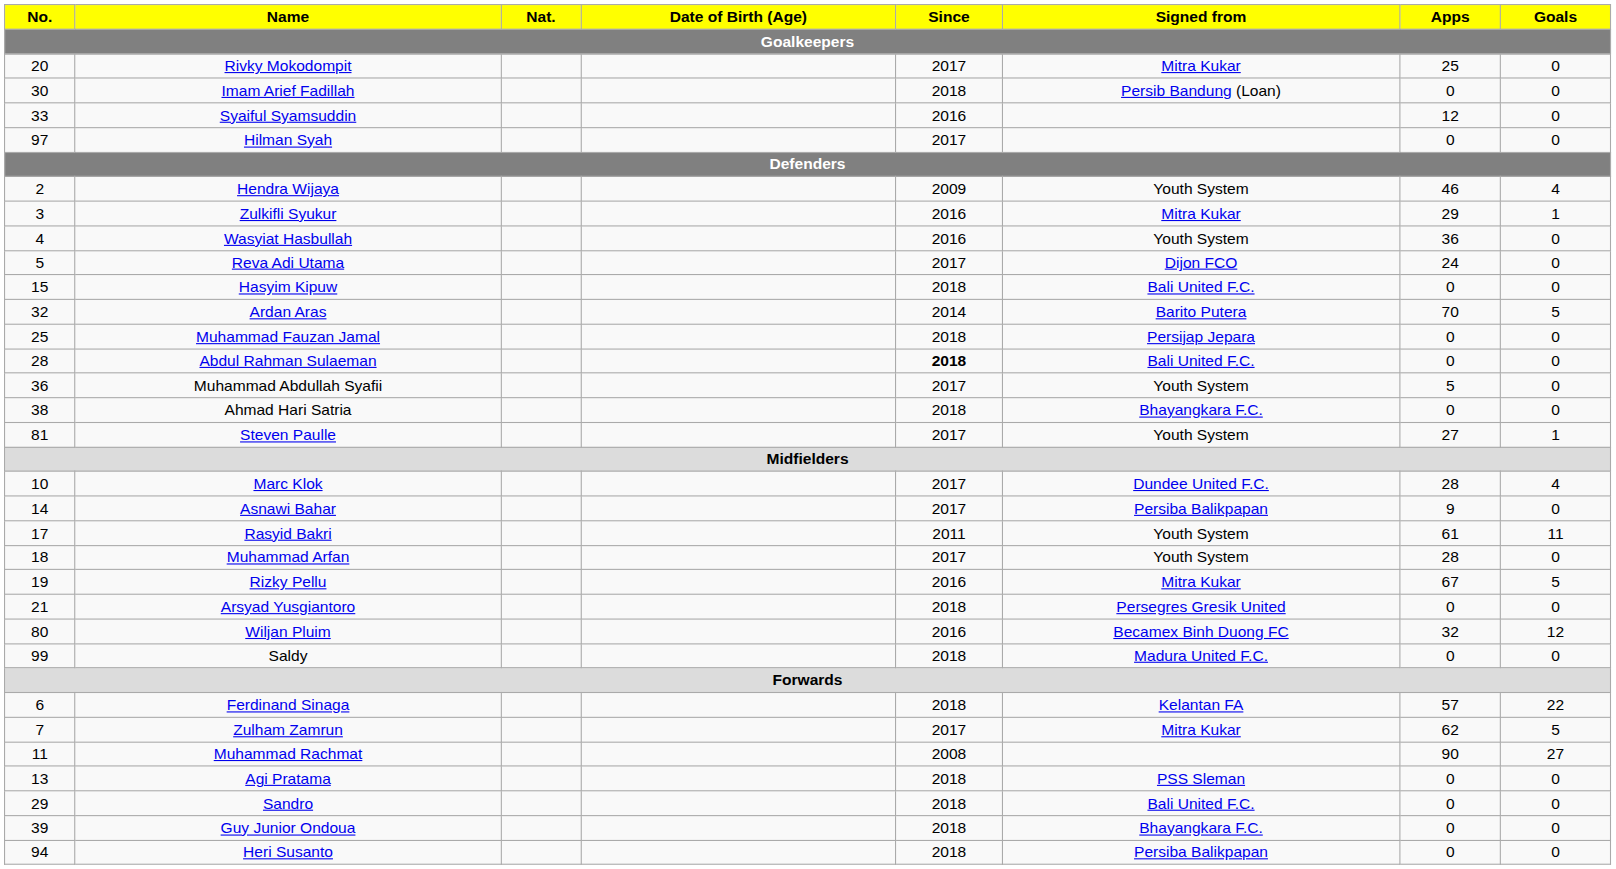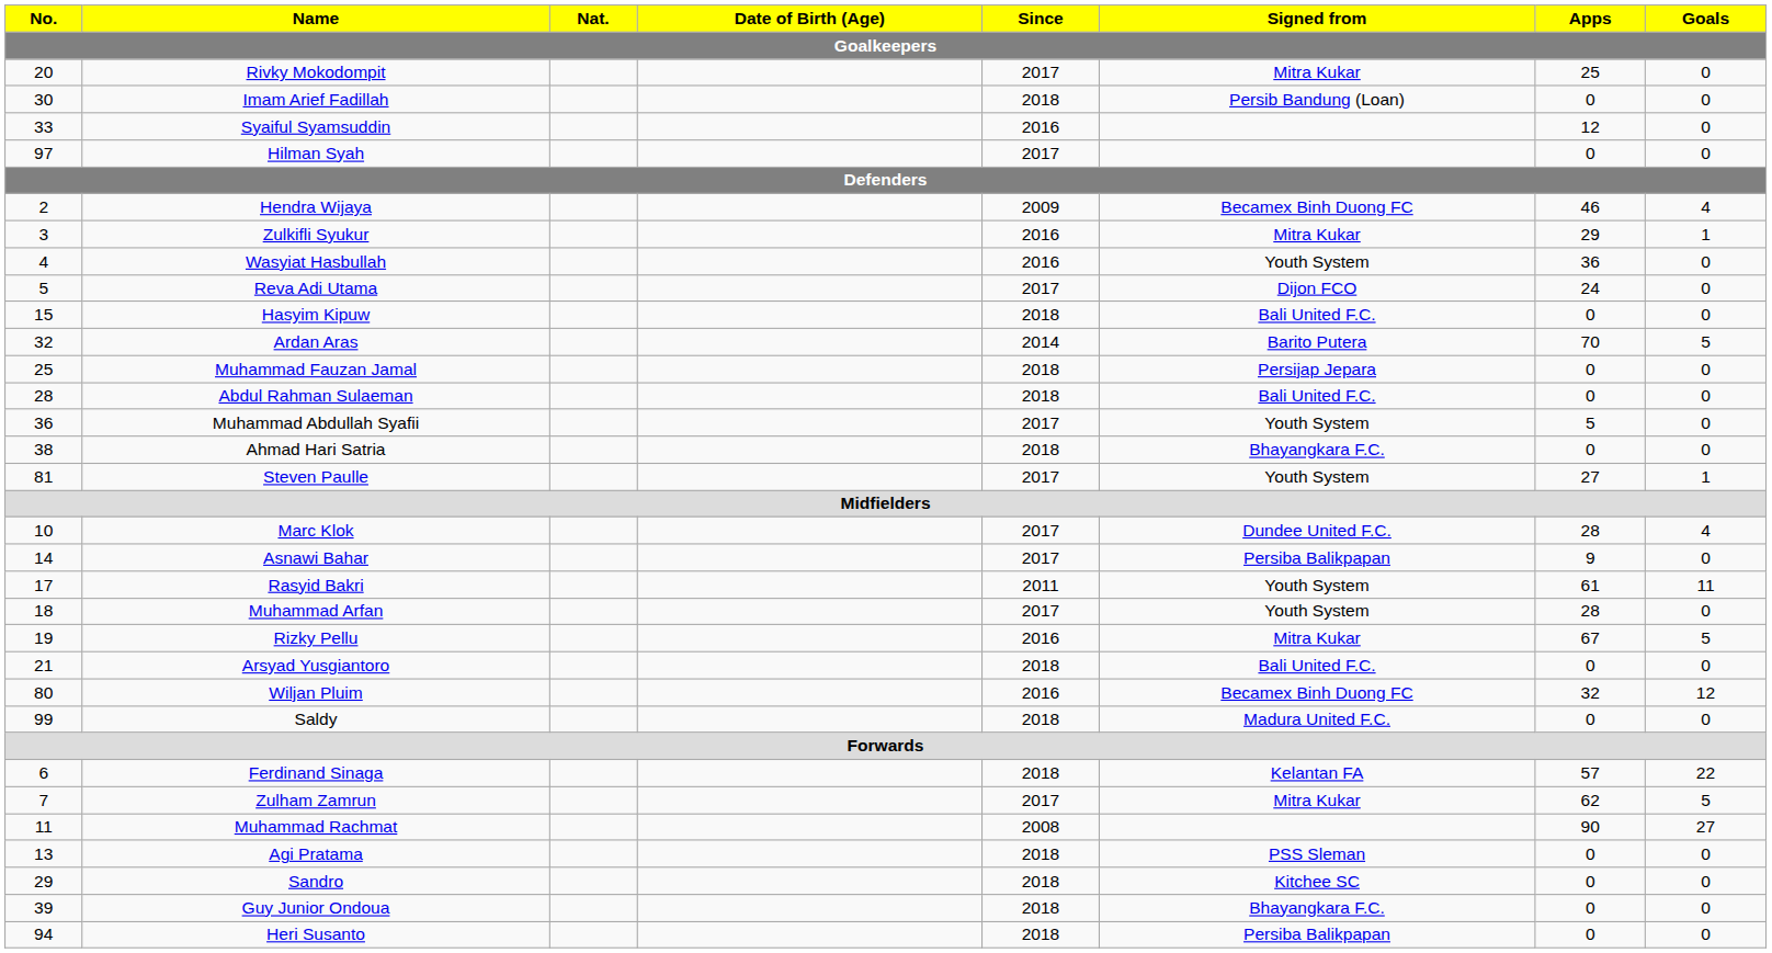 <table class="wikitable" style="text-align: center; font-size:90%; width:75%;">
 <tr>
 <th style="background:#FFFF00; color:black; text-align:center;">No.</th>
 <th style="background:#FFFF00; color:black; text-align:center;">Name</th>
 <th style="background:#FFFF00; color:black; text-align:center;">Nat.</th>
 <th style="background:#FFFF00; color:black; text-align:center;">Date of Birth (Age)</th>
 <th style="background:#FFFF00; color:black; text-align:center;">Since</th>
 <th style="background:#FFFF00; color:black; text-align:center;">Signed from</th>
 <th style="background:#FFFF00; color:black; text-align:center;">Apps</th>
 <th style="background:#FFFF00; color:black; text-align:center;">Goals</th>
 </tr>
 <tr>
 <th colspan="8" style="background:gray; color:white; text-align:center;">Goalkeepers</th>
 </tr>
 <tr>
 <td>20</td>
 <td><a href='#'>Rivky Mokodompit</a></td>
 <td></td>
 <td></td>
 <td>2017</td>
 <td> <a href='#'>Mitra Kukar</a></td>
 <td>25</td>
 <td>0</td>
 </tr>
 <tr>
 <td>30</td>
 <td><a href='#'>Imam Arief Fadillah</a></td>
 <td></td>
 <td></td>
 <td>2018</td>
 <td> <a href='#'>Persib Bandung</a> (Loan)</td>
 <td>0</td>
 <td>0</td>
 </tr>
 <tr>
 <td>33</td>
 <td><a href='#'>Syaiful Syamsuddin</a></td>
 <td></td>
 <td></td>
 <td>2016</td>
 <td></td>
 <td>12</td>
 <td>0</td>
 </tr>
 <tr>
 <td>97</td>
 <td><a href='#'>Hilman Syah</a></td>
 <td></td>
 <td></td>
 <td>2017</td>
 <td></td>
 <td>0</td>
 <td>0</td>
 </tr>
 <tr>
 <th colspan="8" style="background:gray; color:white; text-align:center;">Defenders</th>
 </tr>
 <tr>
 <td>2</td>
 <td><a href='#'>Hendra Wijaya</a></td>
 <td></td>
 <td></td>
 <td>2009</td>
-<td>Youth System</td>
+<td> <a href='#'>Becamex Binh Duong FC</a></td>
 <td>46</td>
 <td>4</td>
 </tr>
 <tr>
 <td>3</td>
 <td><a href='#'>Zulkifli Syukur</a></td>
 <td></td>
 <td></td>
 <td>2016</td>
 <td> <a href='#'>Mitra Kukar</a></td>
 <td>29</td>
 <td>1</td>
 </tr>
 <tr>
 <td>4</td>
 <td><a href='#'>Wasyiat Hasbullah</a></td>
 <td></td>
 <td></td>
 <td>2016</td>
 <td>Youth System</td>
 <td>36</td>
 <td>0</td>
 </tr>
 <tr>
 <td>5</td>
 <td><a href='#'>Reva Adi Utama</a></td>
 <td></td>
 <td></td>
 <td>2017</td>
 <td> <a href='#'>Dijon FCO</a></td>
 <td>24</td>
 <td>0</td>
 </tr>
 <tr>
 <td>15</td>
 <td><a href='#'>Hasyim Kipuw</a></td>
 <td></td>
 <td></td>
 <td>2018</td>
 <td> <a href='#'>Bali United F.C.</a></td>
 <td>0</td>
 <td>0</td>
 </tr>
 <tr>
 <td>32</td>
 <td><a href='#'>Ardan Aras</a></td>
 <td></td>
 <td></td>
 <td>2014</td>
 <td> <a href='#'>Barito Putera</a></td>
 <td>70</td>
 <td>5</td>
 </tr>
 <tr>
 <td>25</td>
 <td><a href='#'>Muhammad Fauzan Jamal</a></td>
 <td></td>
 <td></td>
 <td>2018</td>
 <td> <a href='#'>Persijap Jepara</a></td>
 <td>0</td>
 <td>0</td>
 </tr>
 <tr>
 <td>28</td>
 <td><a href='#'>Abdul Rahman Sulaeman</a></td>
 <td></td>
 <td></td>
-<td><strong>2018</strong></td>
+<td>2018</td>
 <td> <a href='#'>Bali United F.C.</a></td>
 <td>0</td>
 <td>0</td>
 </tr>
 <tr>
 <td>36</td>
 <td>Muhammad Abdullah Syafii</td>
 <td></td>
 <td></td>
 <td>2017</td>
 <td>Youth System</td>
 <td>5</td>
 <td>0</td>
 </tr>
 <tr>
 <td>38</td>
 <td>Ahmad Hari Satria</td>
 <td></td>
 <td></td>
 <td>2018</td>
 <td> <a href='#'>Bhayangkara F.C.</a></td>
 <td>0</td>
 <td>0</td>
 </tr>
 <tr>
 <td>81</td>
 <td><a href='#'>Steven Paulle</a></td>
 <td></td>
 <td></td>
 <td>2017</td>
 <td>Youth System</td>
 <td>27</td>
 <td>1</td>
 </tr>
 <tr>
 <th colspan="25"  style="background:#dcdcdc; text-align:center;">Midfielders</th>
 </tr>
 <tr>
 <td>10</td>
 <td><a href='#'>Marc Klok</a></td>
 <td></td>
 <td></td>
 <td>2017</td>
 <td> <a href='#'>Dundee United F.C.</a></td>
 <td>28</td>
 <td>4</td>
 </tr>
 <tr>
 <td>14</td>
 <td><a href='#'>Asnawi Bahar</a></td>
 <td></td>
 <td></td>
 <td>2017</td>
 <td> <a href='#'>Persiba Balikpapan</a></td>
 <td>9</td>
 <td>0</td>
 </tr>
 <tr>
 <td>17</td>
 <td><a href='#'>Rasyid Bakri</a></td>
 <td></td>
 <td></td>
 <td>2011</td>
 <td>Youth System</td>
 <td>61</td>
 <td>11</td>
 </tr>
 <tr>
 <td>18</td>
 <td><a href='#'>Muhammad Arfan</a></td>
 <td></td>
 <td></td>
 <td>2017</td>
 <td>Youth System</td>
 <td>28</td>
 <td>0</td>
 </tr>
 <tr>
 <td>19</td>
 <td><a href='#'>Rizky Pellu</a></td>
 <td></td>
 <td></td>
 <td>2016</td>
 <td> <a href='#'>Mitra Kukar</a></td>
 <td>67</td>
 <td>5</td>
 </tr>
 <tr>
 <td>21</td>
 <td><a href='#'>Arsyad Yusgiantoro</a></td>
 <td></td>
 <td></td>
 <td>2018</td>
-<td> <a href='#'>Persegres Gresik United</a></td>
+<td> <a href='#'>Bali United F.C.</a></td>
 <td>0</td>
 <td>0</td>
 </tr>
 <tr>
 <td>80</td>
 <td><a href='#'>Wiljan Pluim</a></td>
 <td></td>
 <td></td>
 <td>2016</td>
 <td> <a href='#'>Becamex Binh Duong FC</a></td>
 <td>32</td>
 <td>12</td>
 </tr>
 <tr>
 <td>99</td>
 <td>Saldy</td>
 <td></td>
 <td></td>
 <td>2018</td>
 <td> <a href='#'>Madura United F.C.</a></td>
 <td>0</td>
 <td>0</td>
 </tr>
 <tr>
 <th colspan="25"  style="background:#dcdcdc; text-align:center;">Forwards</th>
 </tr>
 <tr>
 <td>6</td>
 <td><a href='#'>Ferdinand Sinaga</a></td>
 <td></td>
 <td></td>
 <td>2018</td>
 <td> <a href='#'>Kelantan FA</a></td>
 <td>57</td>
 <td>22</td>
 </tr>
 <tr>
 <td>7</td>
 <td><a href='#'>Zulham Zamrun</a></td>
 <td></td>
 <td></td>
 <td>2017</td>
 <td> <a href='#'>Mitra Kukar</a></td>
 <td>62</td>
 <td>5</td>
 </tr>
 <tr>
 <td>11</td>
 <td><a href='#'>Muhammad Rachmat</a></td>
 <td></td>
 <td></td>
 <td>2008</td>
 <td></td>
 <td>90</td>
 <td>27</td>
 </tr>
 <tr>
 <td>13</td>
 <td><a href='#'>Agi Pratama</a></td>
 <td></td>
 <td></td>
 <td>2018</td>
 <td> <a href='#'>PSS Sleman</a></td>
 <td>0</td>
 <td>0</td>
 </tr>
 <tr>
 <td>29</td>
 <td><a href='#'>Sandro</a></td>
 <td></td>
 <td></td>
 <td>2018</td>
-<td> <a href='#'>Bali United F.C.</a></td>
+<td> <a href='#'>Kitchee SC</a></td>
 <td>0</td>
 <td>0</td>
 </tr>
 <tr>
 <td>39</td>
 <td><a href='#'>Guy Junior Ondoua</a></td>
 <td></td>
 <td></td>
 <td>2018</td>
 <td> <a href='#'>Bhayangkara F.C.</a></td>
 <td>0</td>
 <td>0</td>
 </tr>
 <tr>
 <td>94</td>
 <td><a href='#'>Heri Susanto</a></td>
 <td></td>
 <td></td>
 <td>2018</td>
 <td> <a href='#'>Persiba Balikpapan</a></td>
 <td>0</td>
 <td>0</td>
 </tr>
 </table>
